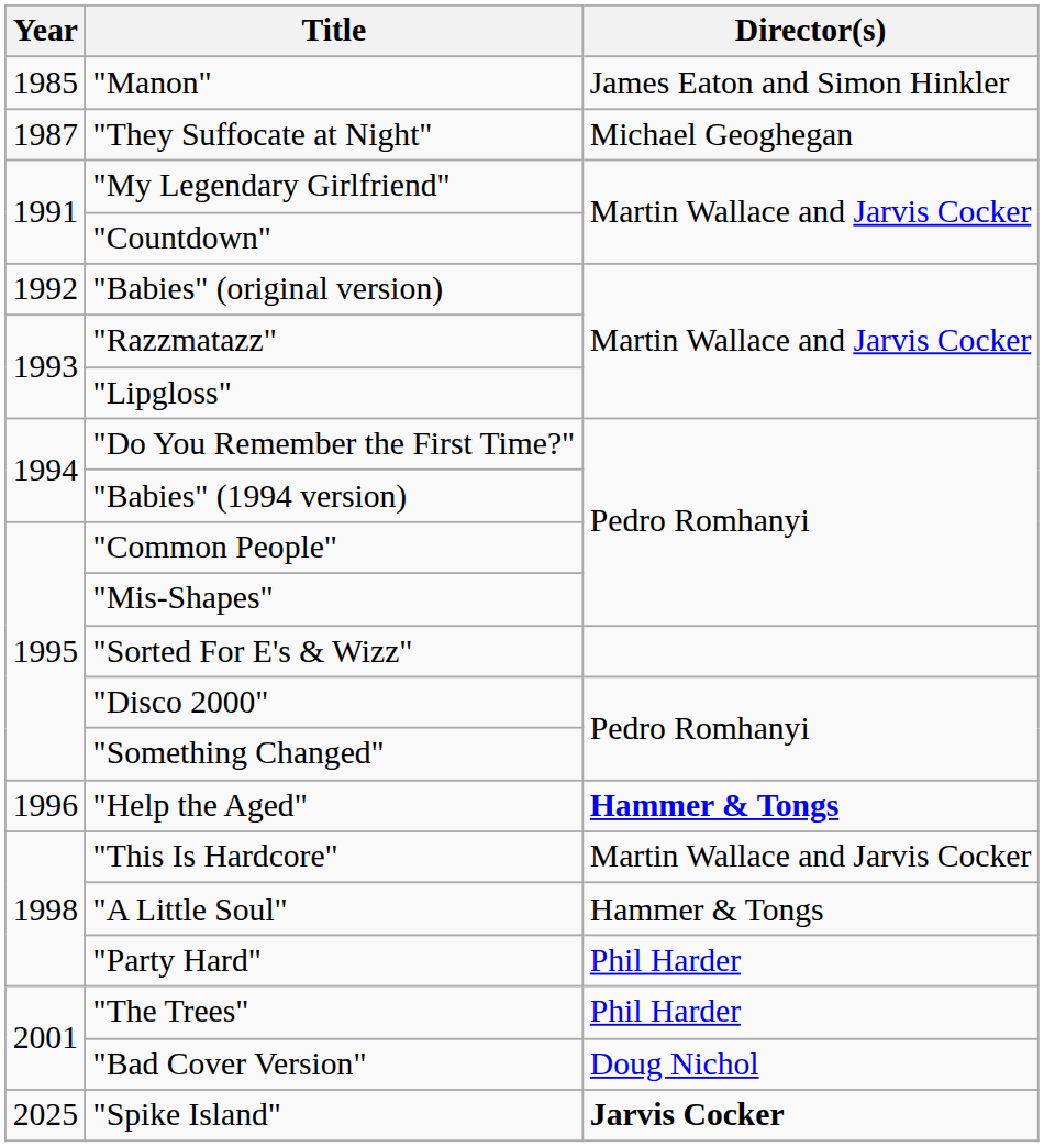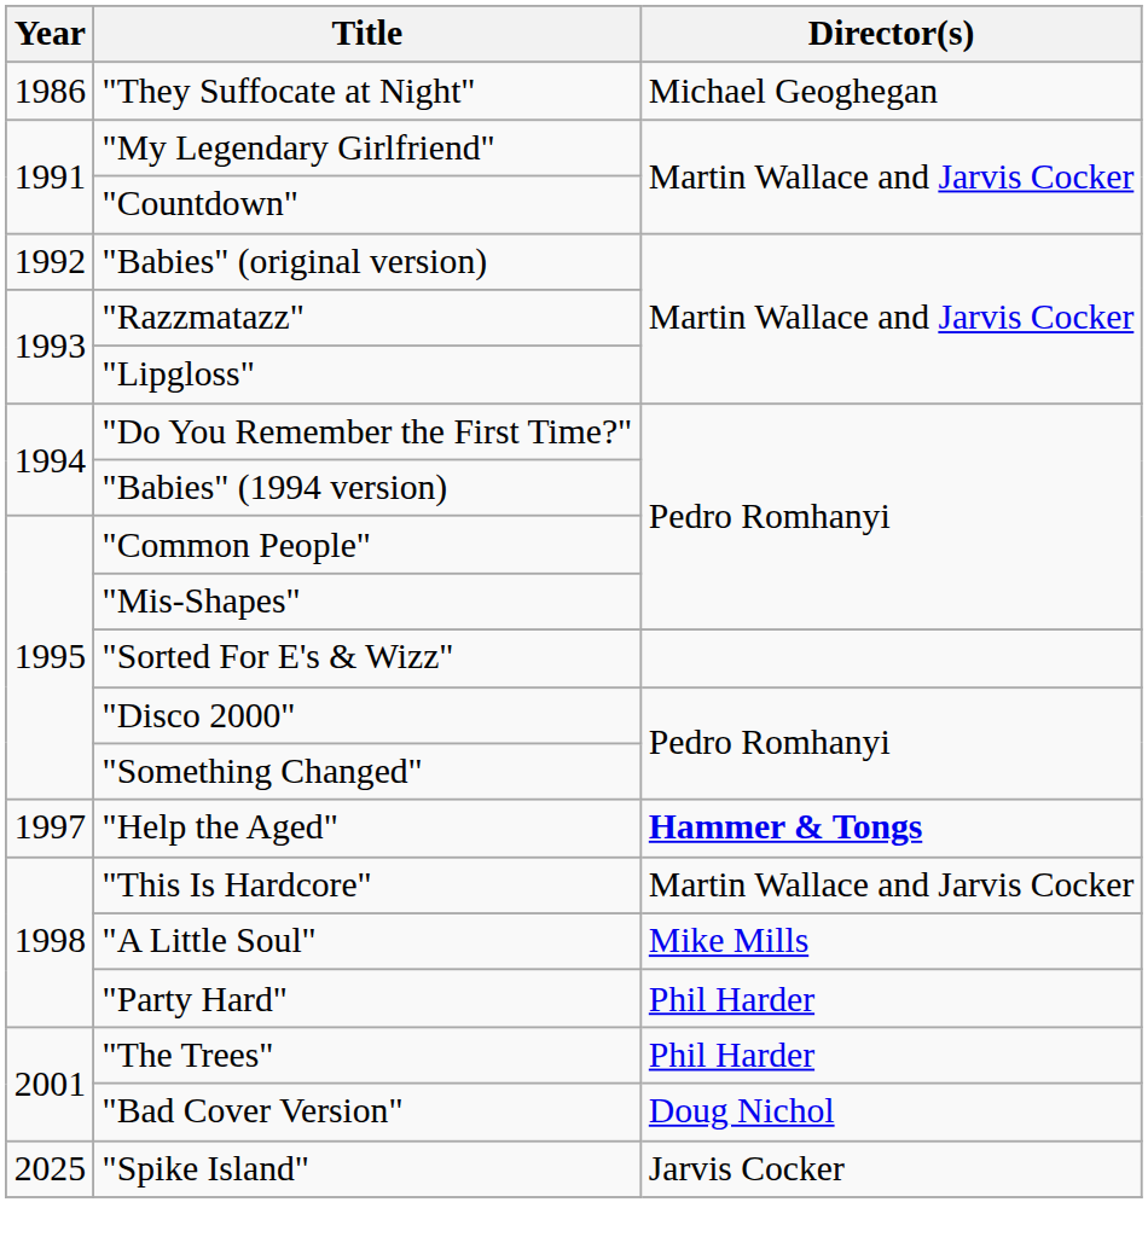 <table class="wikitable">
 <tr>
 <th scope="col">Year</th>
 <th scope="col">Title</th>
 <th scope="col">Director(s)</th>
 </tr>
 <tr>
-<td>1985</td>
-<td>"Manon"</td>
-<td>James Eaton and Simon Hinkler</td>
-</tr>
-<tr>
-<td>1987</td>
+<td>1986</td>
 <td>"They Suffocate at Night"</td>
 <td>Michael Geoghegan</td>
 </tr>
 <tr>
 <td rowspan="2">1991</td>
 <td>"My Legendary Girlfriend"</td>
 <td rowspan="2">Martin Wallace and <a href='#'>Jarvis Cocker</a></td>
 </tr>
 <tr>
 <td>"Countdown"</td>
 </tr>
 <tr>
 <td>1992</td>
 <td>"Babies" (original version)</td>
 <td rowspan="3">Martin Wallace and <a href='#'>Jarvis Cocker</a></td>
 </tr>
 <tr>
 <td rowspan="2">1993</td>
 <td>"Razzmatazz"</td>
 </tr>
 <tr>
 <td>"Lipgloss"</td>
 </tr>
 <tr>
 <td rowspan="2">1994</td>
 <td>"Do You Remember the First Time?"</td>
 <td rowspan="4">Pedro Romhanyi</td>
 </tr>
 <tr>
 <td>"Babies" (1994 version)</td>
 </tr>
 <tr>
 <td rowspan="5">1995</td>
 <td>"Common People"</td>
 </tr>
 <tr>
 <td>"Mis-Shapes"</td>
 </tr>
 <tr>
 <td>"Sorted For E's & Wizz"</td>
 <td></td>
 </tr>
 <tr>
 <td>"Disco 2000"</td>
 <td rowspan="2">Pedro Romhanyi</td>
 </tr>
 <tr>
 <td>"Something Changed"</td>
 </tr>
 <tr>
-<td>1996</td>
+<td>1997</td>
 <td>"Help the Aged"</td>
 <td><strong><a href='#'>Hammer & Tongs</a></strong></td>
 </tr>
 <tr>
 <td rowspan="3">1998</td>
 <td>"This Is Hardcore"</td>
 <td>Martin Wallace and Jarvis Cocker</td>
 </tr>
 <tr>
 <td>"A Little Soul"</td>
-<td>Hammer & Tongs</td>
+<td><a href='#'>Mike Mills</a></td>
 </tr>
 <tr>
 <td>"Party Hard"</td>
 <td><a href='#'>Phil Harder</a></td>
 </tr>
 <tr>
 <td rowspan="2">2001</td>
 <td>"The Trees"</td>
 <td><a href='#'>Phil Harder</a></td>
 </tr>
 <tr>
 <td>"Bad Cover Version"</td>
 <td><a href='#'>Doug Nichol</a></td>
 </tr>
 <tr>
 <td>2025</td>
 <td>"Spike Island"</td>
-<td><strong>Jarvis Cocker</strong></td>
+<td>Jarvis Cocker</td>
 </tr>
 </table>
